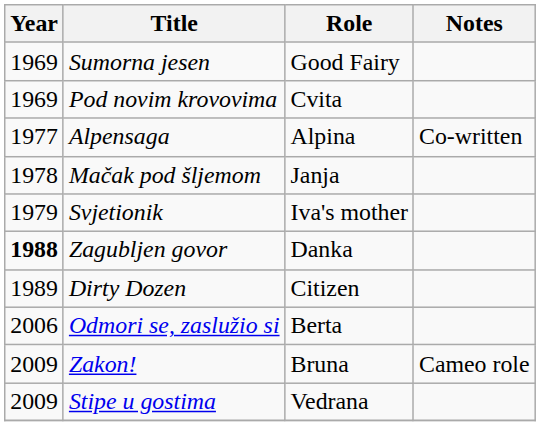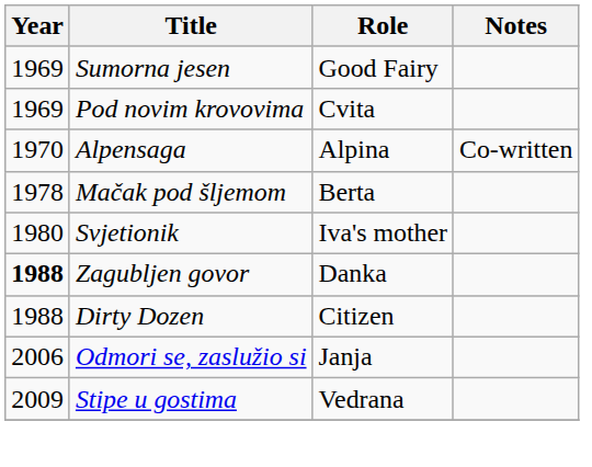 <table class="wikitable sortable">
 <tr>
 <th>Year</th>
 <th>Title</th>
 <th>Role</th>
 <th class="unsortable">Notes</th>
 </tr>
 <tr>
 <td>1969</td>
 <td><em>Sumorna jesen</em></td>
 <td>Good Fairy</td>
 <td></td>
 </tr>
 <tr>
 <td>1969</td>
 <td><em>Pod novim krovovima</em></td>
 <td>Cvita</td>
 <td></td>
 </tr>
 <tr>
-<td>1977</td>
+<td>1970</td>
 <td><em>Alpensaga</em></td>
 <td>Alpina</td>
 <td>Co-written</td>
 </tr>
 <tr>
 <td>1978</td>
 <td><em>Mačak pod šljemom</em></td>
-<td>Janja</td>
+<td>Berta</td>
 <td></td>
 </tr>
 <tr>
-<td>1979</td>
+<td>1980</td>
 <td><em>Svjetionik</em></td>
 <td>Iva's mother</td>
 <td></td>
 </tr>
 <tr>
 <td><strong>1988</strong></td>
 <td><em>Zagubljen govor</em></td>
 <td>Danka</td>
 <td></td>
 </tr>
 <tr>
-<td>1989</td>
+<td>1988</td>
 <td><em>Dirty Dozen</em></td>
 <td>Citizen</td>
 <td></td>
 </tr>
 <tr>
 <td>2006</td>
 <td><em><a href='#'>Odmori se, zaslužio si</a></em></td>
-<td>Berta</td>
+<td>Janja</td>
 <td></td>
-</tr>
-<tr>
-<td>2009</td>
-<td><em><a href='#'>Zakon!</a></em></td>
-<td>Bruna</td>
-<td>Cameo role</td>
 </tr>
 <tr>
 <td>2009</td>
 <td><em><a href='#'>Stipe u gostima</a></em></td>
 <td>Vedrana</td>
 <td></td>
 </tr>
 <tr>
 </tr>
 </table>
